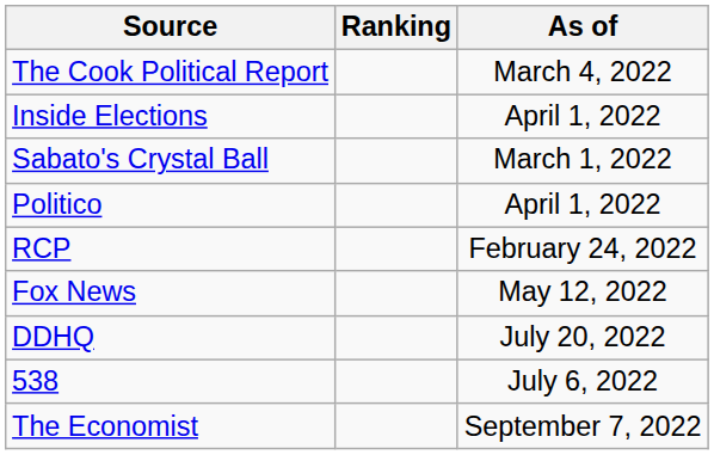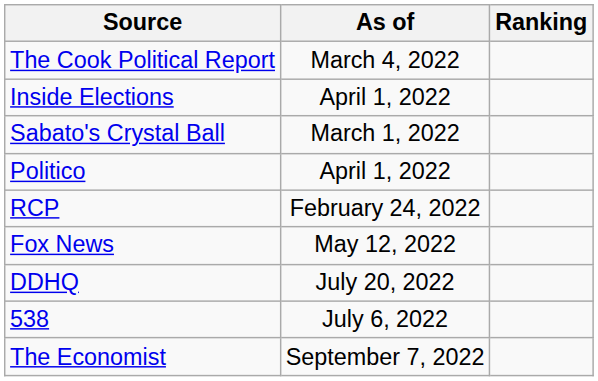 <table class="wikitable" style="text-align:center">
 <tr>
 <th>Source</th>
+<th>As of</th>
 <th>Ranking</th>
-<th>As of</th>
 </tr>
 <tr>
 <td align=left><a href='#'>The Cook Political Report</a></td>
+<td>March 4, 2022</td>
 <td></td>
-<td>March 4, 2022</td>
 </tr>
 <tr>
 <td align=left><a href='#'>Inside Elections</a></td>
+<td>April 1, 2022</td>
 <td></td>
-<td>April 1, 2022</td>
 </tr>
 <tr>
 <td align=left><a href='#'>Sabato's Crystal Ball</a></td>
+<td>March 1, 2022</td>
 <td></td>
-<td>March 1, 2022</td>
 </tr>
 <tr>
 <td align="left"><a href='#'>Politico</a></td>
+<td>April 1, 2022</td>
 <td></td>
-<td>April 1, 2022</td>
 </tr>
 <tr>
 <td align="left"><a href='#'>RCP</a></td>
+<td>February 24, 2022</td>
 <td></td>
-<td>February 24, 2022</td>
 </tr>
 <tr>
 <td align=left><a href='#'>Fox News</a></td>
+<td>May 12, 2022</td>
 <td></td>
-<td>May 12, 2022</td>
 </tr>
 <tr>
 <td align="left"><a href='#'>DDHQ</a></td>
+<td>July 20, 2022</td>
 <td></td>
-<td>July 20, 2022</td>
 </tr>
 <tr>
 <td align="left"><a href='#'>538</a></td>
+<td>July 6, 2022</td>
 <td></td>
-<td>July 6, 2022</td>
 </tr>
 <tr>
 <td align="left"><a href='#'>The Economist</a></td>
+<td>September 7, 2022</td>
 <td></td>
-<td>September 7, 2022</td>
 </tr>
 </table>
